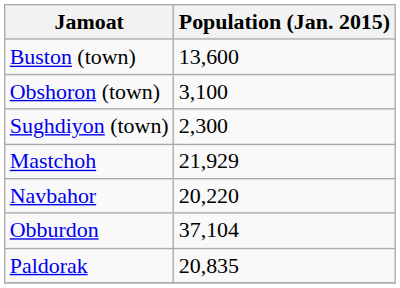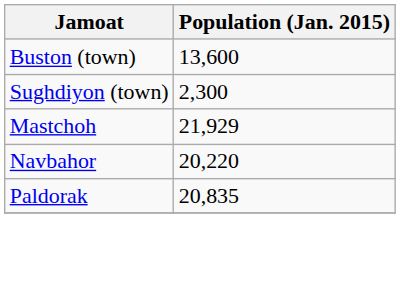 <table class="wikitable" sortable">
 <tr>
 <th>Jamoat</th>
 <th>Population (Jan. 2015)</th>
 </tr>
 <tr>
 <td><a href='#'>Buston</a> (town)</td>
 <td>13,600</td>
-</tr>
-<tr>
-<td><a href='#'>Obshoron</a> (town)</td>
-<td>3,100</td>
 </tr>
 <tr>
 <td><a href='#'>Sughdiyon</a> (town)</td>
 <td>2,300</td>
 </tr>
 <tr>
 <td><a href='#'>Mastchoh</a></td>
 <td>21,929</td>
 </tr>
 <tr>
 <td><a href='#'>Navbahor</a></td>
 <td>20,220</td>
 </tr>
 <tr>
-<td><a href='#'>Obburdon</a></td>
-<td>37,104</td>
-</tr>
-<tr>
 <td><a href='#'>Paldorak</a></td>
 <td>20,835</td>
 </tr>
 <tr>
 </tr>
 </table>
